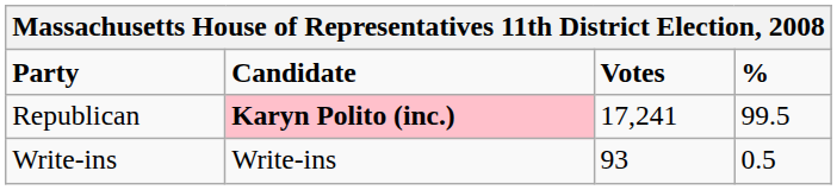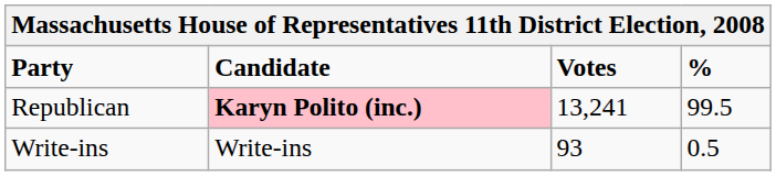 <table class="wikitable">
 <tr>
 <th colspan="4">Massachusetts House of Representatives 11th District Election, 2008</th>
 </tr>
 <tr>
 <td><strong>Party</strong></td>
 <td><strong>Candidate</strong></td>
 <td><strong>Votes</strong></td>
 <td><strong>%</strong></td>
 </tr>
 <tr>
 <td>Republican</td>
 <td style="background: pink;"><strong>Karyn Polito (inc.)</strong></td>
-<td>17,241</td>
+<td>13,241</td>
 <td>99.5</td>
 </tr>
 <tr>
 <td>Write-ins</td>
 <td>Write-ins</td>
 <td>93</td>
 <td>0.5</td>
 </tr>
 </table>
